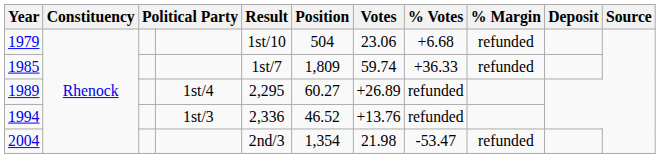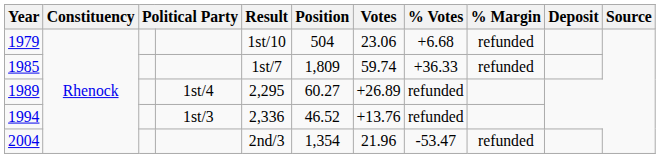 <table class="wikitable sortable" style="text-align:center;">
 <tr>
 <th>Year</th>
 <th>Constituency</th>
 <th Colspan=2>Political Party</th>
 <th>Result</th>
 <th>Position</th>
 <th>Votes</th>
 <th>% Votes</th>
 <th>% Margin</th>
 <th>Deposit</th>
 <th>Source</th>
 </tr>
 <tr>
 <td><a href='#'>1979</a></td>
 <td rowspan=5><a href='#'>Rhenock</a></td>
 <td></td>
 <td></td>
 <td>1st/10</td>
 <td>504</td>
 <td>23.06</td>
 <td>+6.68</td>
 <td>refunded</td>
 <td></td>
 </tr>
 <tr>
 <td><a href='#'>1985</a></td>
 <td></td>
 <td></td>
 <td>1st/7</td>
 <td>1,809</td>
 <td>59.74</td>
 <td>+36.33</td>
 <td>refunded</td>
 <td></td>
 </tr>
 <tr>
 <td><a href='#'>1989</a></td>
 <td></td>
 <td>1st/4</td>
 <td>2,295</td>
 <td>60.27</td>
 <td>+26.89</td>
 <td>refunded</td>
 <td></td>
 </tr>
 <tr>
 <td><a href='#'>1994</a></td>
 <td></td>
 <td>1st/3</td>
 <td>2,336</td>
 <td>46.52</td>
 <td>+13.76</td>
 <td>refunded</td>
 <td></td>
 </tr>
 <tr>
 <td><a href='#'>2004</a></td>
 <td></td>
 <td></td>
 <td>2nd/3</td>
 <td>1,354</td>
-<td>21.98</td>
+<td>21.96</td>
 <td>-53.47</td>
 <td>refunded</td>
 <td></td>
 </tr>
 </table>
